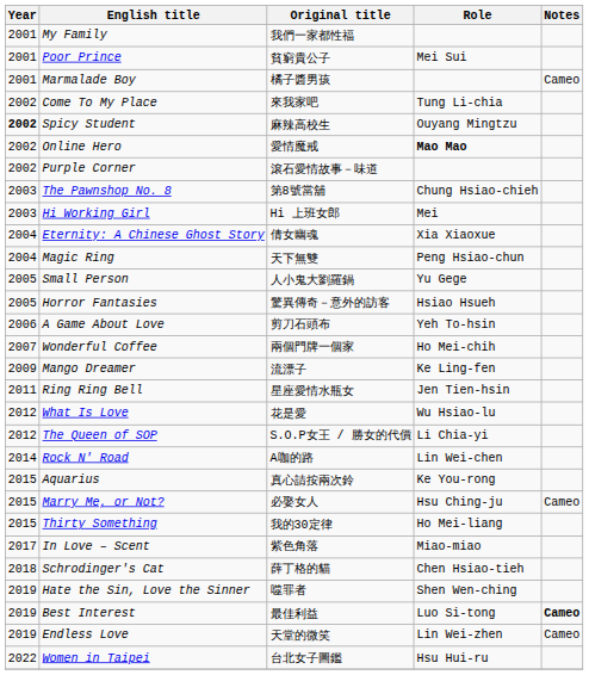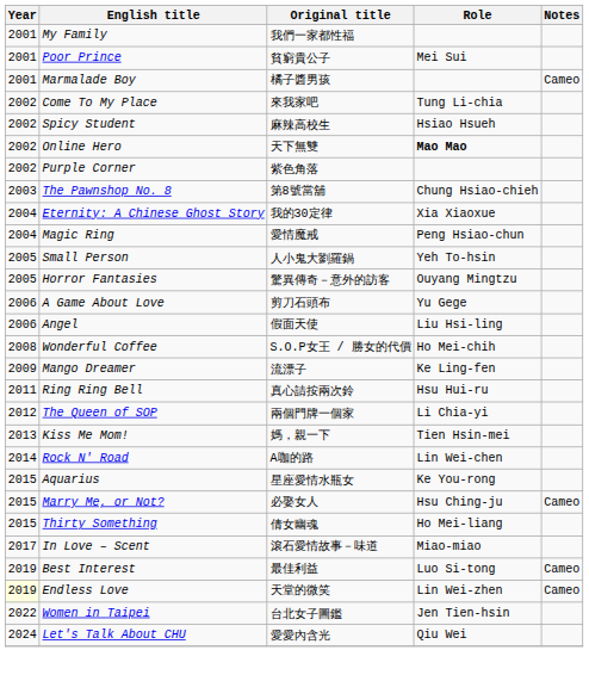 <table class="wikitable sortable">
 <tr>
 <th>Year</th>
 <th>English title</th>
 <th>Original title</th>
 <th>Role</th>
 <th class="unsortable">Notes</th>
 </tr>
 <tr>
 <td>2001</td>
 <td><em>My Family</em></td>
 <td>我們一家都性福</td>
 <td></td>
 <td></td>
 </tr>
 <tr>
 <td>2001</td>
 <td><em><a href='#'>Poor Prince</a></em></td>
 <td>貧窮貴公子</td>
 <td>Mei Sui</td>
 <td></td>
 </tr>
 <tr>
 <td>2001</td>
 <td><em>Marmalade Boy</em></td>
 <td>橘子醬男孩</td>
 <td></td>
 <td>Cameo</td>
 </tr>
 <tr>
 <td>2002</td>
 <td><em>Come To My Place</em></td>
 <td>來我家吧</td>
 <td>Tung Li-chia</td>
 <td></td>
 </tr>
 <tr>
-<td><strong>2002</strong></td>
+<td>2002</td>
 <td><em>Spicy Student</em></td>
 <td>麻辣高校生</td>
-<td>Ouyang Mingtzu</td>
+<td>Hsiao Hsueh</td>
 <td></td>
 </tr>
 <tr>
 <td>2002</td>
 <td><em>Online Hero </em></td>
-<td>愛情魔戒</td>
+<td>天下無雙</td>
 <td><strong>Mao Mao</strong></td>
 <td></td>
 </tr>
 <tr>
 <td>2002</td>
 <td><em>Purple Corner</em></td>
-<td>滾石愛情故事－味道</td>
+<td>紫色角落</td>
 <td></td>
 <td></td>
 </tr>
 <tr>
 <td>2003</td>
 <td><em><a href='#'>The Pawnshop No. 8</a></em></td>
 <td>第8號當舖</td>
 <td>Chung Hsiao-chieh</td>
 <td></td>
 </tr>
 <tr>
-<td>2003</td>
-<td><em><a href='#'>Hi Working Girl</a></em></td>
-<td>Hi 上班女郎</td>
-<td>Mei</td>
-<td></td>
-</tr>
-<tr>
 <td>2004</td>
 <td><em><a href='#'>Eternity: A Chinese Ghost Story</a></em></td>
-<td>倩女幽魂</td>
+<td>我的30定律</td>
 <td>Xia Xiaoxue</td>
 <td></td>
 </tr>
 <tr>
 <td>2004</td>
 <td><em>Magic Ring</em></td>
-<td>天下無雙</td>
+<td>愛情魔戒</td>
 <td>Peng Hsiao-chun</td>
 <td></td>
 </tr>
 <tr>
 <td>2005</td>
 <td><em>Small Person</em></td>
 <td>人小鬼大劉羅鍋</td>
-<td>Yu Gege</td>
+<td>Yeh To-hsin</td>
 <td></td>
 </tr>
 <tr>
 <td>2005</td>
 <td><em>Horror Fantasies</em></td>
 <td>驚異傳奇－意外的訪客</td>
-<td>Hsiao Hsueh</td>
+<td>Ouyang Mingtzu</td>
 <td></td>
 </tr>
 <tr>
 <td>2006</td>
 <td><em>A Game About Love</em></td>
 <td>剪刀石頭布</td>
-<td>Yeh To-hsin</td>
+<td>Yu Gege</td>
 <td></td>
 </tr>
 <tr>
-<td>2007</td>
+<td>2006</td>
+<td><em>Angel</em></td>
+<td>假面天使</td>
+<td>Liu Hsi-ling</td>
+<td></td>
+</tr>
+<tr>
+<td>2008</td>
 <td><em>Wonderful Coffee</em></td>
-<td>兩個門牌一個家</td>
+<td>S.O.P女王 / 勝女的代價</td>
 <td>Ho Mei-chih</td>
 <td></td>
 </tr>
 <tr>
 <td>2009</td>
 <td><em>Mango Dreamer</em></td>
 <td>流漂子</td>
 <td>Ke Ling-fen</td>
 <td></td>
 </tr>
 <tr>
 <td>2011</td>
 <td><em>Ring Ring Bell</em></td>
-<td>星座愛情水瓶女</td>
-<td>Jen Tien-hsin</td>
-<td></td>
-</tr>
-<tr>
-<td>2012</td>
-<td><em><a href='#'>What Is Love</a></em></td>
-<td>花是愛</td>
-<td>Wu Hsiao-lu</td>
+<td>真心請按兩次鈴</td>
+<td>Hsu Hui-ru</td>
 <td></td>
 </tr>
 <tr>
 <td>2012</td>
 <td><em><a href='#'>The Queen of SOP</a></em></td>
-<td>S.O.P女王 / 勝女的代價</td>
+<td>兩個門牌一個家</td>
 <td>Li Chia-yi</td>
+<td></td>
+</tr>
+<tr>
+<td>2013</td>
+<td><em>Kiss Me Mom!</em></td>
+<td>媽，親一下</td>
+<td>Tien Hsin-mei</td>
 <td></td>
 </tr>
 <tr>
 <td>2014</td>
 <td><em><a href='#'>Rock N' Road</a></em></td>
 <td>A咖的路</td>
 <td>Lin Wei-chen</td>
 <td></td>
 </tr>
 <tr>
 <td>2015</td>
 <td><em>Aquarius</em></td>
-<td>真心請按兩次鈴</td>
+<td>星座愛情水瓶女</td>
 <td>Ke You-rong</td>
 <td></td>
 </tr>
 <tr>
 <td>2015</td>
 <td><em><a href='#'>Marry Me, or Not?</a></em></td>
 <td>必娶女人</td>
 <td>Hsu Ching-ju</td>
 <td>Cameo</td>
 </tr>
 <tr>
 <td>2015</td>
 <td><em><a href='#'>Thirty Something</a></em></td>
-<td>我的30定律</td>
+<td>倩女幽魂</td>
 <td>Ho Mei-liang</td>
 <td></td>
 </tr>
 <tr>
 <td>2017</td>
 <td><em>In Love – Scent</em></td>
-<td>紫色角落</td>
+<td>滾石愛情故事－味道</td>
 <td>Miao-miao</td>
-<td></td>
-</tr>
-<tr>
-<td>2018</td>
-<td><em>Schrodinger's Cat</em></td>
-<td>薛丁格的貓</td>
-<td>Chen Hsiao-tieh</td>
-<td></td>
-</tr>
-<tr>
-<td>2019</td>
-<td><em>Hate the Sin, Love the Sinner</em></td>
-<td>噬罪者</td>
-<td>Shen Wen-ching</td>
 <td></td>
 </tr>
 <tr>
 <td>2019</td>
 <td><em>Best Interest</em></td>
 <td>最佳利益</td>
 <td>Luo Si-tong</td>
-<td><strong>Cameo</strong></td>
+<td>Cameo</td>
 </tr>
 <tr>
-<td>2019</td>
+<td style="background: lightyellow;">2019</td>
 <td><em>Endless Love</em></td>
 <td>天堂的微笑</td>
 <td>Lin Wei-zhen</td>
 <td>Cameo</td>
 </tr>
 <tr>
 <td>2022</td>
 <td><em><a href='#'>Women in Taipei</a></em></td>
 <td>台北女子圖鑑</td>
-<td>Hsu Hui-ru</td>
+<td>Jen Tien-hsin</td>
+<td></td>
+</tr>
+<tr>
+<td>2024</td>
+<td><em><a href='#'>Let's Talk About CHU</a></em></td>
+<td>愛愛內含光</td>
+<td>Qiu Wei</td>
 <td></td>
 </tr>
 <tr>
 </tr>
 </table>
